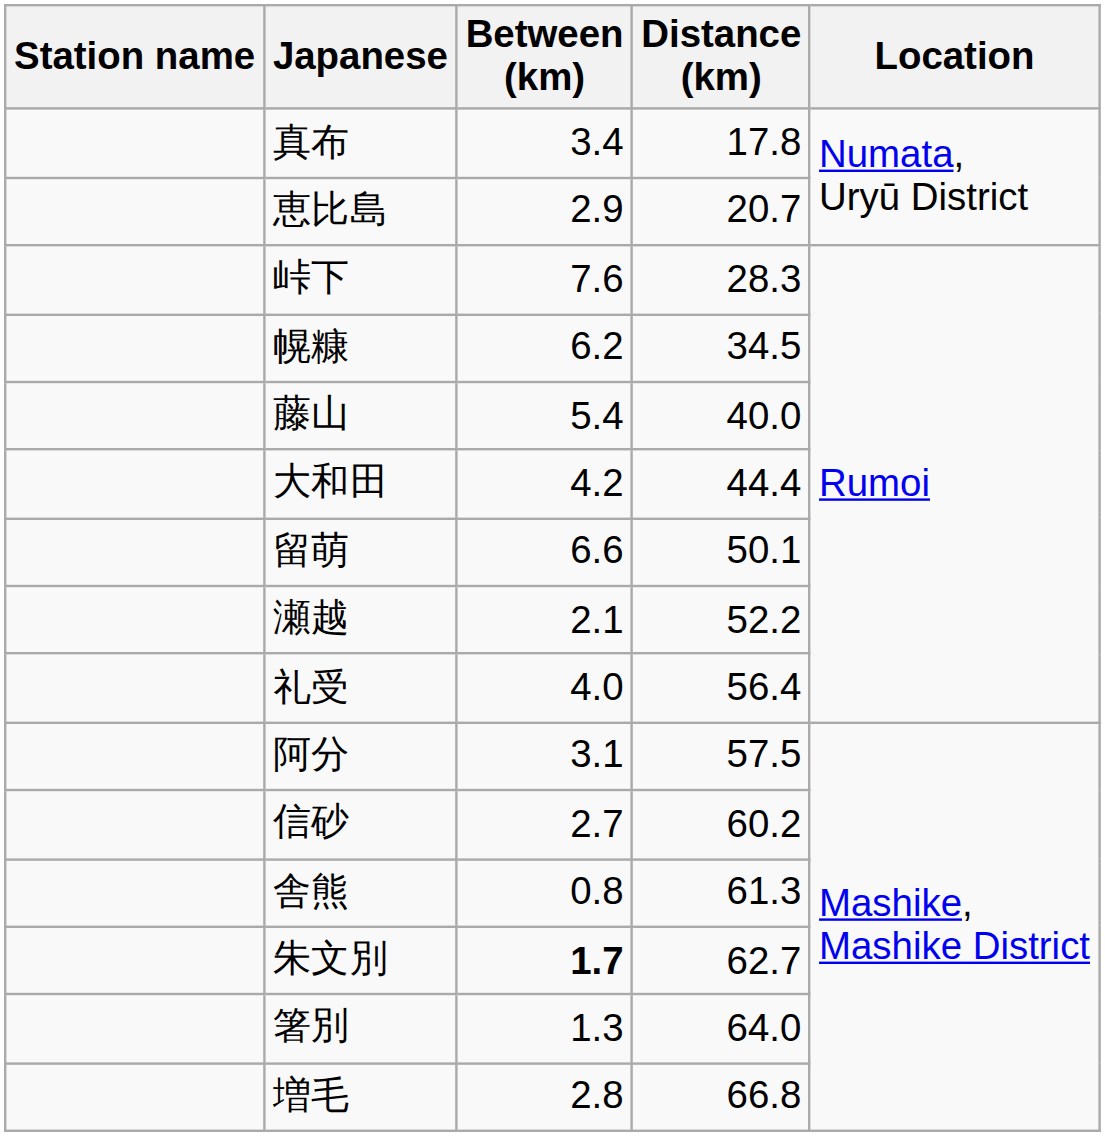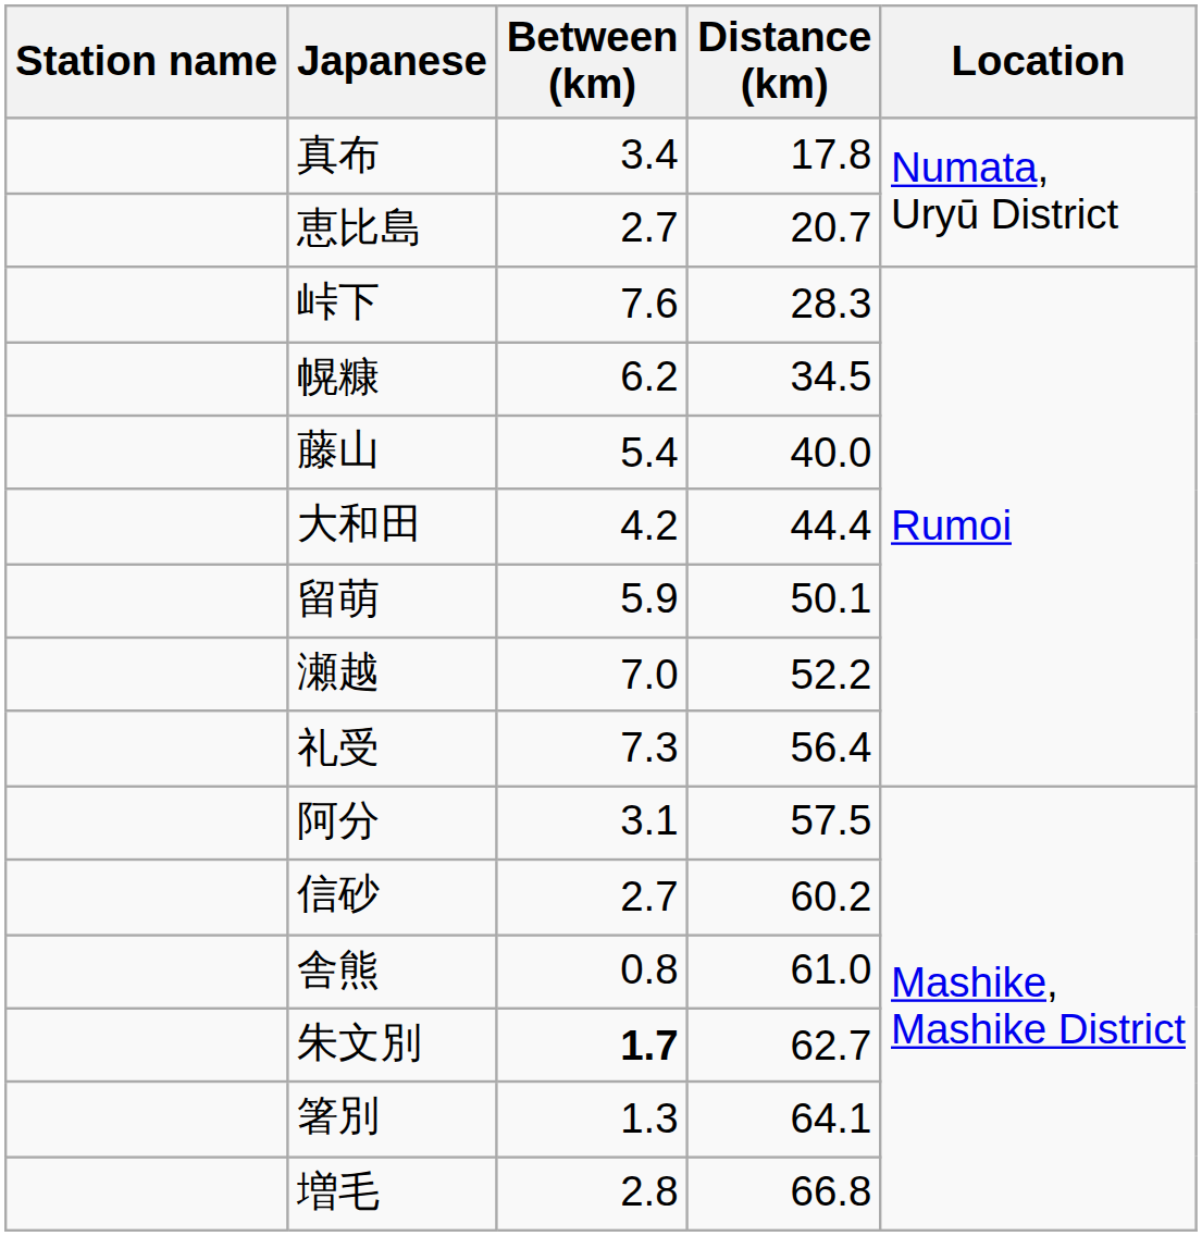 <table class="wikitable">
 <tr>
 <th>Station name</th>
 <th>Japanese</th>
 <th>Between<br>(km)</th>
 <th>Distance<br>(km)</th>
 <th>Location</th>
 </tr>
 <tr>
 <td></td>
 <td>真布</td>
 <td style="text-align:right;">3.4</td>
 <td style="text-align:right;">17.8</td>
 <td rowspan="2"><a href='#'>Numata</a>,<br>Uryū District</td>
 </tr>
 <tr>
 <td></td>
 <td>恵比島</td>
-<td style="text-align:right;">2.9</td>
+<td style="text-align:right;">2.7</td>
 <td style="text-align:right;">20.7</td>
 </tr>
 <tr>
 <td></td>
 <td>峠下</td>
 <td style="text-align:right;">7.6</td>
 <td style="text-align:right;">28.3</td>
 <td rowspan="7"><a href='#'>Rumoi</a></td>
 </tr>
 <tr>
 <td></td>
 <td>幌糠</td>
 <td style="text-align:right;">6.2</td>
 <td style="text-align:right;">34.5</td>
 </tr>
 <tr>
 <td></td>
 <td>藤山</td>
 <td style="text-align:right;">5.4</td>
 <td style="text-align:right;">40.0</td>
 </tr>
 <tr>
 <td></td>
 <td>大和田</td>
 <td style="text-align:right;">4.2</td>
 <td style="text-align:right;">44.4</td>
 </tr>
 <tr>
 <td></td>
 <td>留萌</td>
-<td style="text-align:right;">6.6</td>
+<td style="text-align:right;">5.9</td>
 <td style="text-align:right;">50.1</td>
 </tr>
 <tr>
 <td></td>
 <td>瀬越</td>
-<td style="text-align:right;">2.1</td>
+<td style="text-align:right;">7.0</td>
 <td style="text-align:right;">52.2</td>
 </tr>
 <tr>
 <td></td>
 <td>礼受</td>
-<td style="text-align:right;">4.0</td>
+<td style="text-align:right;">7.3</td>
 <td style="text-align:right;">56.4</td>
 </tr>
 <tr>
 <td></td>
 <td>阿分</td>
 <td style="text-align:right;">3.1</td>
 <td style="text-align:right;">57.5</td>
 <td rowspan="6"><a href='#'>Mashike</a>,<br><a href='#'>Mashike District</a></td>
 </tr>
 <tr>
 <td></td>
 <td>信砂</td>
 <td style="text-align:right;">2.7</td>
 <td style="text-align:right;">60.2</td>
 </tr>
 <tr>
 <td></td>
 <td>舎熊</td>
 <td style="text-align:right;">0.8</td>
-<td style="text-align:right;">61.3</td>
+<td style="text-align:right;">61.0</td>
 </tr>
 <tr>
 <td></td>
 <td>朱文別</td>
 <td style="text-align:right;"><strong>1.7</strong></td>
 <td style="text-align:right;">62.7</td>
 </tr>
 <tr>
 <td></td>
 <td>箸別</td>
 <td style="text-align:right;">1.3</td>
-<td style="text-align:right;">64.0</td>
+<td style="text-align:right;">64.1</td>
 </tr>
 <tr>
 <td></td>
 <td>増毛</td>
 <td style="text-align:right;">2.8</td>
 <td style="text-align:right;">66.8</td>
 </tr>
 </table>
